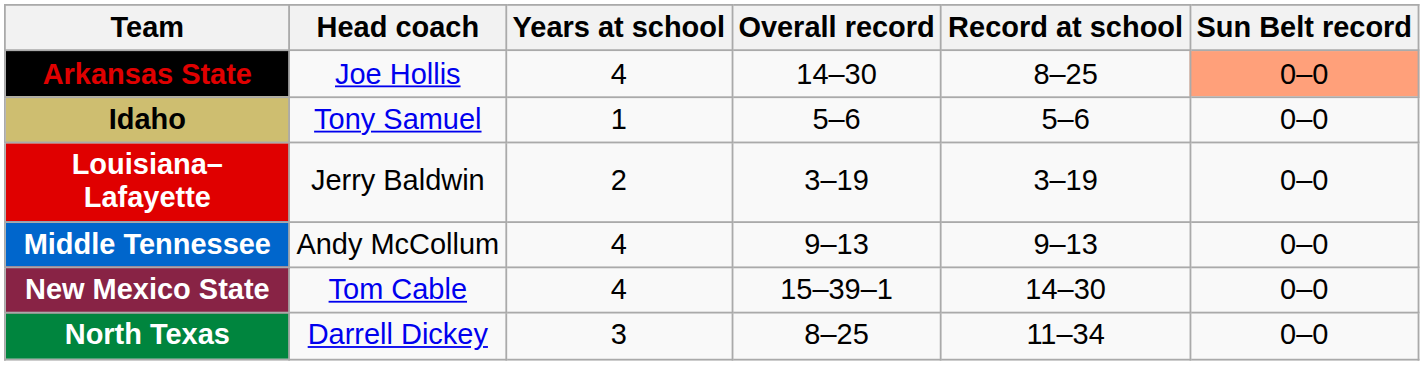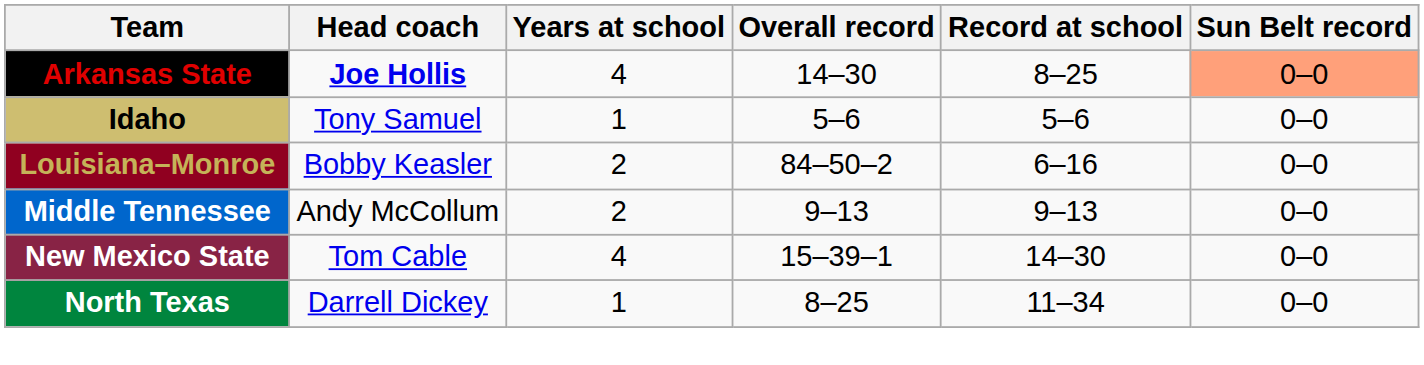 <table class="wikitable sortable" style="text-align: center;">
 <tr>
 <th style="width:150px;">Team</th>
 <th>Head coach</th>
 <th>Years at school</th>
 <th>Overall record</th>
 <th>Record at school</th>
 <th>Sun Belt record</th>
 </tr>
 <tr>
 <th style="background:#000; color:#e00000;">Arkansas State</th>
-<td><a href='#'>Joe Hollis</a></td>
+<td><strong><a href='#'>Joe Hollis</a></strong></td>
 <td>4</td>
 <td>14–30</td>
 <td>8–25</td>
 <td style="background: lightsalmon;">0–0</td>
 </tr>
 <tr>
 <th style="background:#cebe70; color:black;">Idaho</th>
 <td><a href='#'>Tony Samuel</a></td>
 <td>1</td>
 <td>5–6</td>
 <td>5–6</td>
 <td>0–0</td>
 </tr>
 <tr>
-<th style="background:#e00000; color:#fff;">Louisiana–Lafayette</th>
-<td>Jerry Baldwin</td>
+<th style="background:#900020; color:#C5B358;">Louisiana–Monroe</th>
+<td><a href='#'>Bobby Keasler</a></td>
 <td>2</td>
-<td>3–19</td>
-<td>3–19</td>
+<td>84–50–2</td>
+<td>6–16</td>
 <td>0–0</td>
 </tr>
 <tr>
 <th style="background:#0066CC; color:#ffffff;">Middle Tennessee</th>
 <td>Andy McCollum</td>
-<td>4</td>
+<td>2</td>
 <td>9–13</td>
 <td>9–13</td>
 <td>0–0</td>
 </tr>
 <tr>
 <th style="background:#882345; color:white;">New Mexico State</th>
 <td><a href='#'>Tom Cable</a></td>
 <td>4</td>
 <td>15–39–1</td>
 <td>14–30</td>
 <td>0–0</td>
 </tr>
 <tr>
 <th style="background:#00853E; color:#FFFFFF;">North Texas</th>
 <td><a href='#'>Darrell Dickey</a></td>
-<td>3</td>
+<td>1</td>
 <td>8–25</td>
 <td>11–34</td>
 <td>0–0</td>
 </tr>
 </table>
